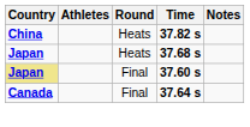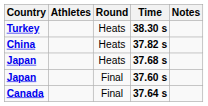 <table class="wikitable sortable" style="text-align:center">
 <tr>
 <th>Country</th>
 <th class=unsortable>Athletes</th>
 <th>Round</th>
 <th>Time</th>
 <th>Notes</th>
+</tr>
+<tr>
+<td align=left><strong><a href='#'>Turkey</a></strong></td>
+<td align=left></td>
+<td>Heats</td>
+<td><strong>38.30 s</strong></td>
+<td></td>
 </tr>
 <tr>
 <td align=left><strong><a href='#'>China</a></strong></td>
 <td align=left></td>
 <td>Heats</td>
 <td><strong>37.82 s</strong></td>
 <td></td>
 </tr>
 <tr>
 <td align=left><strong><a href='#'>Japan</a></strong></td>
 <td align=left></td>
 <td>Heats</td>
 <td><strong>37.68 s</strong></td>
 <td></td>
 </tr>
 <tr>
-<td align=left style="background: khaki;"><strong><a href='#'>Japan</a></strong></td>
+<td align=left><strong><a href='#'>Japan</a></strong></td>
 <td align=left></td>
 <td>Final</td>
 <td><strong>37.60 s</strong></td>
 <td></td>
 </tr>
 <tr>
 <td align=left><strong><a href='#'>Canada</a></strong></td>
 <td align=left></td>
 <td>Final</td>
 <td><strong>37.64 s</strong></td>
 <td></td>
 </tr>
 </table>
